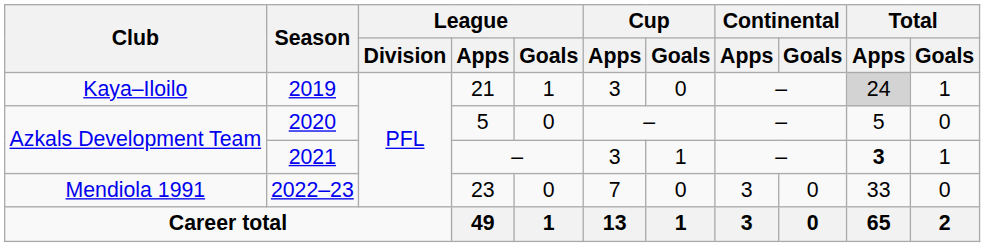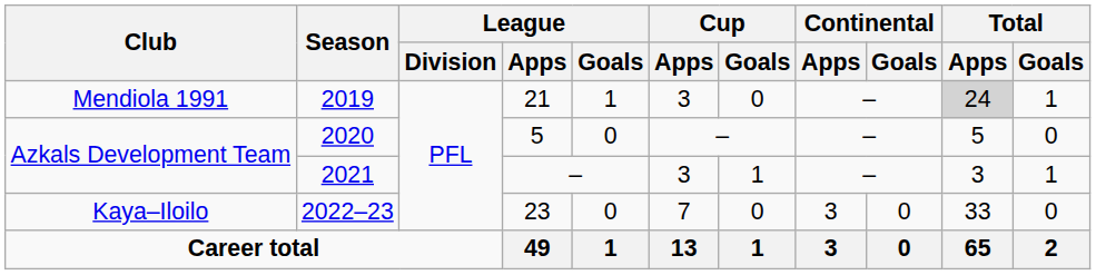 <table class="wikitable" style="text-align: center">
 <tr>
 <th rowspan="2">Club</th>
 <th rowspan="2">Season</th>
 <th colspan="3">League</th>
 <th colspan="2">Cup</th>
 <th colspan="2">Continental</th>
 <th colspan="2">Total</th>
 </tr>
 <tr>
 <th>Division</th>
 <th>Apps</th>
 <th>Goals</th>
 <th>Apps</th>
 <th>Goals</th>
 <th>Apps</th>
 <th>Goals</th>
 <th>Apps</th>
 <th>Goals</th>
 </tr>
 <tr>
-<td><a href='#'>Kaya–Iloilo</a></td>
+<td><a href='#'>Mendiola 1991</a></td>
 <td><a href='#'>2019</a></td>
 <td rowspan="4"><a href='#'>PFL</a></td>
 <td>21</td>
 <td>1</td>
 <td>3</td>
 <td>0</td>
 <td colspan="2">–</td>
 <td style="background: lightgrey;">24</td>
 <td>1</td>
 </tr>
 <tr>
 <td rowspan="2"><a href='#'>Azkals Development Team</a></td>
 <td><a href='#'>2020</a></td>
 <td>5</td>
 <td>0</td>
 <td colspan="2">–</td>
 <td colspan="2">–</td>
 <td>5</td>
 <td>0</td>
 </tr>
 <tr>
 <td><a href='#'>2021</a></td>
 <td colspan="2">–</td>
 <td>3</td>
 <td>1</td>
 <td colspan="2">–</td>
-<td><strong>3</strong></td>
+<td>3</td>
 <td>1</td>
 </tr>
 <tr>
-<td><a href='#'>Mendiola 1991</a></td>
+<td><a href='#'>Kaya–Iloilo</a></td>
 <td><a href='#'>2022–23</a></td>
 <td>23</td>
 <td>0</td>
 <td>7</td>
 <td>0</td>
 <td>3</td>
 <td>0</td>
 <td>33</td>
 <td>0</td>
 </tr>
 <tr>
 <td colspan="3"><strong>Career total</strong></td>
 <th>49</th>
 <th>1</th>
 <th>13</th>
 <th>1</th>
 <th>3</th>
 <th>0</th>
 <th>65</th>
 <th>2</th>
 </tr>
 </table>
